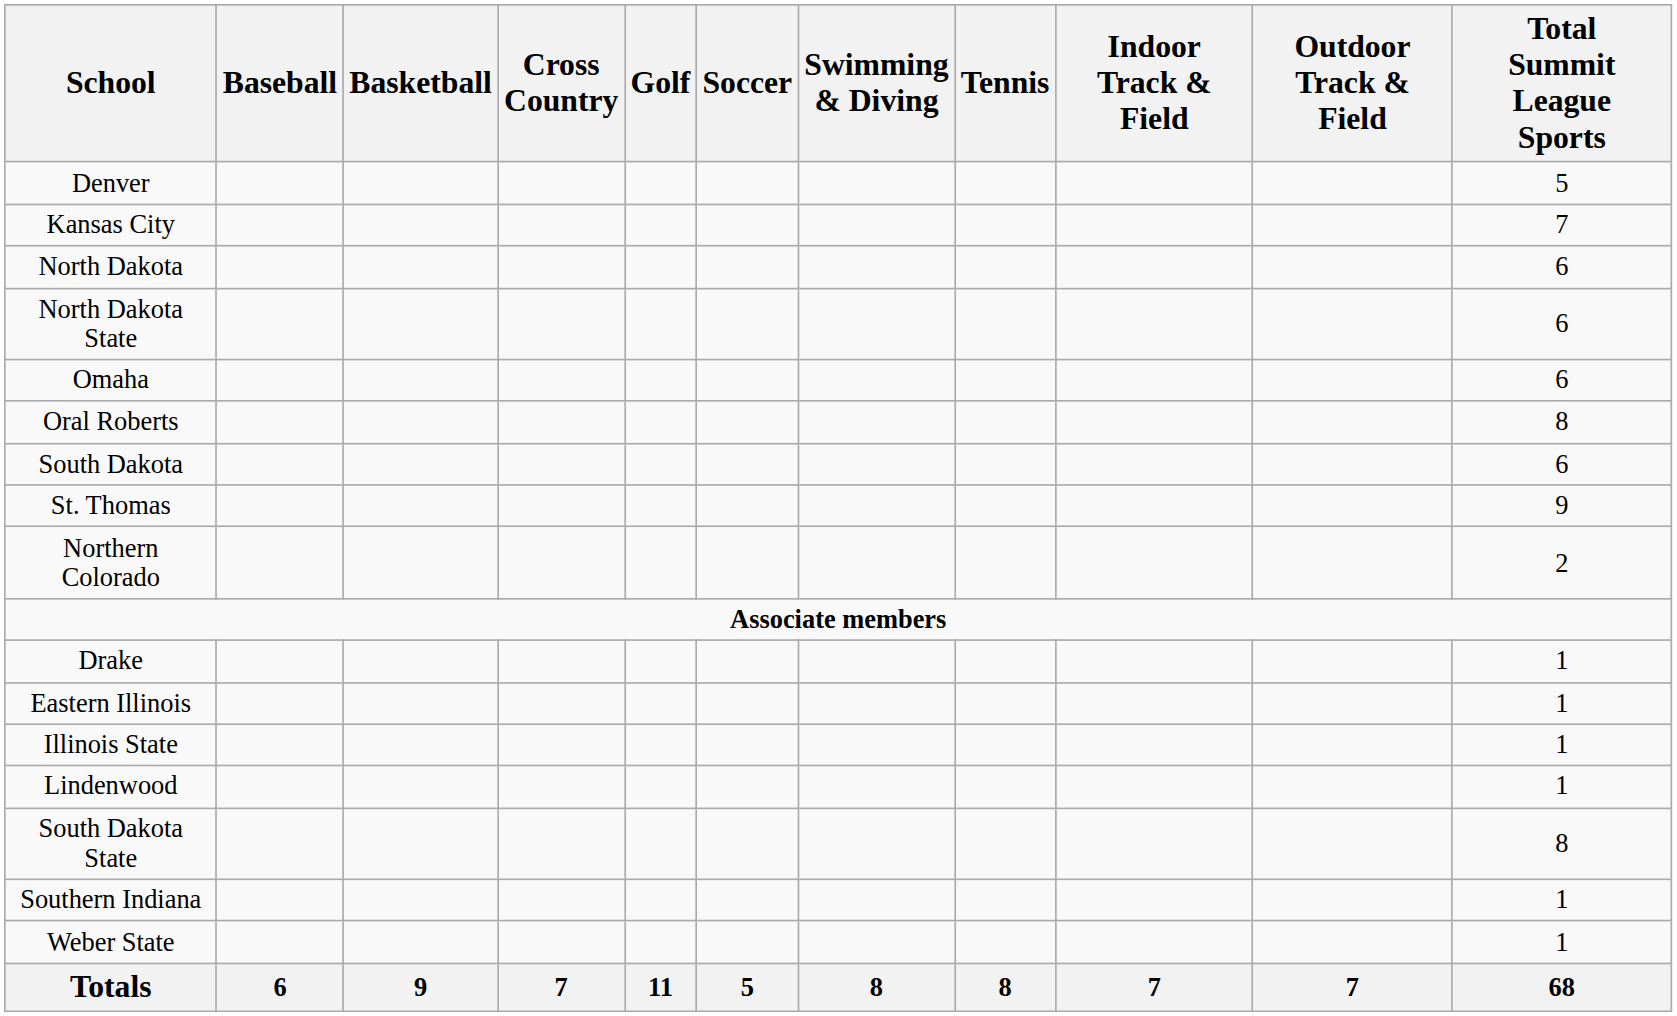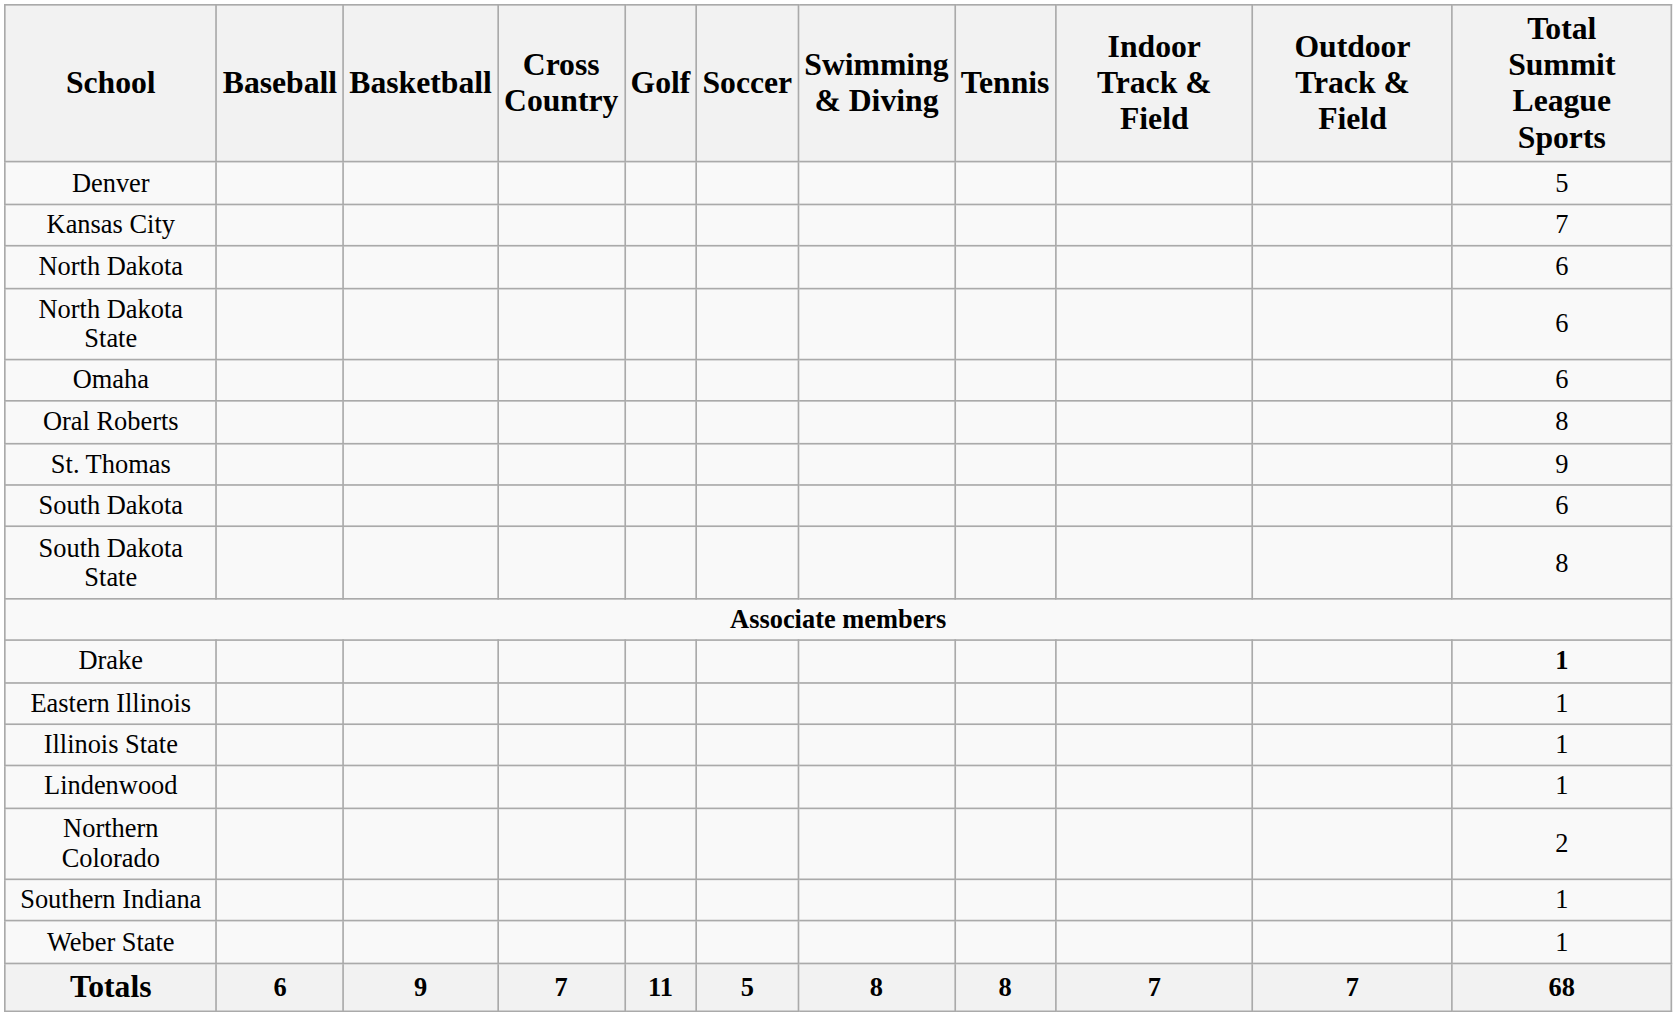 <table class="wikitable" style="text-align:center; width:80%;">
 <tr>
 <th><big>School</big></th>
 <th><big>Baseball</big></th>
 <th><big>Basketball</big></th>
 <th><big>Cross<br>Country </big></th>
 <th><big>Golf </big></th>
 <th><big>Soccer </big></th>
 <th><big>Swimming<br>& Diving </big></th>
 <th><big>Tennis </big></th>
 <th><big>Indoor<br>Track & Field</big></th>
 <th><big>Outdoor<br>Track & Field</big></th>
 <th><big>Total<br>Summit League<br> Sports</big></th>
 </tr>
 <tr>
 <td>Denver</td>
 <td></td>
 <td></td>
 <td></td>
 <td></td>
 <td></td>
 <td></td>
 <td></td>
 <td></td>
 <td></td>
 <td>5</td>
 </tr>
 <tr>
 <td>Kansas City</td>
 <td></td>
 <td></td>
 <td></td>
 <td></td>
 <td></td>
 <td></td>
 <td></td>
 <td></td>
 <td></td>
 <td>7</td>
 </tr>
 <tr>
 <td>North Dakota</td>
 <td></td>
 <td></td>
 <td></td>
 <td></td>
 <td></td>
 <td></td>
 <td></td>
 <td></td>
 <td></td>
 <td>6</td>
 </tr>
 <tr>
 <td>North Dakota State</td>
 <td></td>
 <td></td>
 <td></td>
 <td></td>
 <td></td>
 <td></td>
 <td></td>
 <td></td>
 <td></td>
 <td>6</td>
 </tr>
 <tr>
 <td>Omaha</td>
 <td></td>
 <td></td>
 <td></td>
 <td></td>
 <td></td>
 <td></td>
 <td></td>
 <td></td>
 <td></td>
 <td>6</td>
 </tr>
 <tr>
 <td>Oral Roberts</td>
 <td></td>
 <td></td>
 <td></td>
 <td></td>
 <td></td>
 <td></td>
 <td></td>
 <td></td>
 <td></td>
 <td>8</td>
 </tr>
 <tr>
+<td>St. Thomas</td>
+<td></td>
+<td></td>
+<td></td>
+<td></td>
+<td></td>
+<td></td>
+<td></td>
+<td></td>
+<td></td>
+<td>9</td>
+</tr>
+<tr>
 <td>South Dakota</td>
 <td></td>
 <td></td>
 <td></td>
 <td></td>
 <td></td>
 <td></td>
 <td></td>
 <td></td>
 <td></td>
 <td>6</td>
 </tr>
 <tr>
-<td>St. Thomas</td>
+<td>South Dakota State</td>
 <td></td>
 <td></td>
 <td></td>
 <td></td>
 <td></td>
 <td></td>
 <td></td>
 <td></td>
 <td></td>
-<td>9</td>
-</tr>
-<tr>
-<td>Northern Colorado</td>
-<td></td>
-<td></td>
-<td></td>
-<td></td>
-<td></td>
-<td></td>
-<td></td>
-<td></td>
-<td></td>
-<td>2</td>
+<td>8</td>
 </tr>
 <tr>
 <td colspan=11><strong>Associate members</strong></td>
 </tr>
 <tr>
 <td>Drake</td>
 <td></td>
 <td></td>
 <td></td>
 <td></td>
 <td></td>
 <td></td>
 <td></td>
 <td></td>
 <td></td>
-<td>1</td>
+<td><strong>1</strong></td>
 </tr>
 <tr>
 <td>Eastern Illinois</td>
 <td></td>
 <td></td>
 <td></td>
 <td></td>
 <td></td>
 <td></td>
 <td></td>
 <td></td>
 <td></td>
 <td>1</td>
 </tr>
 <tr>
 <td>Illinois State</td>
 <td></td>
 <td></td>
 <td></td>
 <td></td>
 <td></td>
 <td></td>
 <td></td>
 <td></td>
 <td></td>
 <td>1</td>
 </tr>
 <tr>
 <td>Lindenwood</td>
 <td></td>
 <td></td>
 <td></td>
 <td></td>
 <td></td>
 <td></td>
 <td></td>
 <td></td>
 <td></td>
 <td>1</td>
 </tr>
 <tr>
-<td>South Dakota State</td>
+<td>Northern Colorado</td>
 <td></td>
 <td></td>
 <td></td>
 <td></td>
 <td></td>
 <td></td>
 <td></td>
 <td></td>
 <td></td>
-<td>8</td>
+<td>2</td>
 </tr>
 <tr>
 <td>Southern Indiana</td>
 <td></td>
 <td></td>
 <td></td>
 <td></td>
 <td></td>
 <td></td>
 <td></td>
 <td></td>
 <td></td>
 <td>1</td>
 </tr>
 <tr>
 <td>Weber State</td>
 <td></td>
 <td></td>
 <td></td>
 <td></td>
 <td></td>
 <td></td>
 <td></td>
 <td></td>
 <td></td>
 <td>1</td>
 </tr>
 <tr>
 <th><big>Totals</big></th>
 <th>6</th>
 <th>9</th>
 <th>7</th>
 <th>11</th>
 <th>5</th>
 <th>8</th>
 <th>8</th>
 <th>7</th>
 <th>7</th>
 <th>68<br></th>
 </tr>
 </table>
